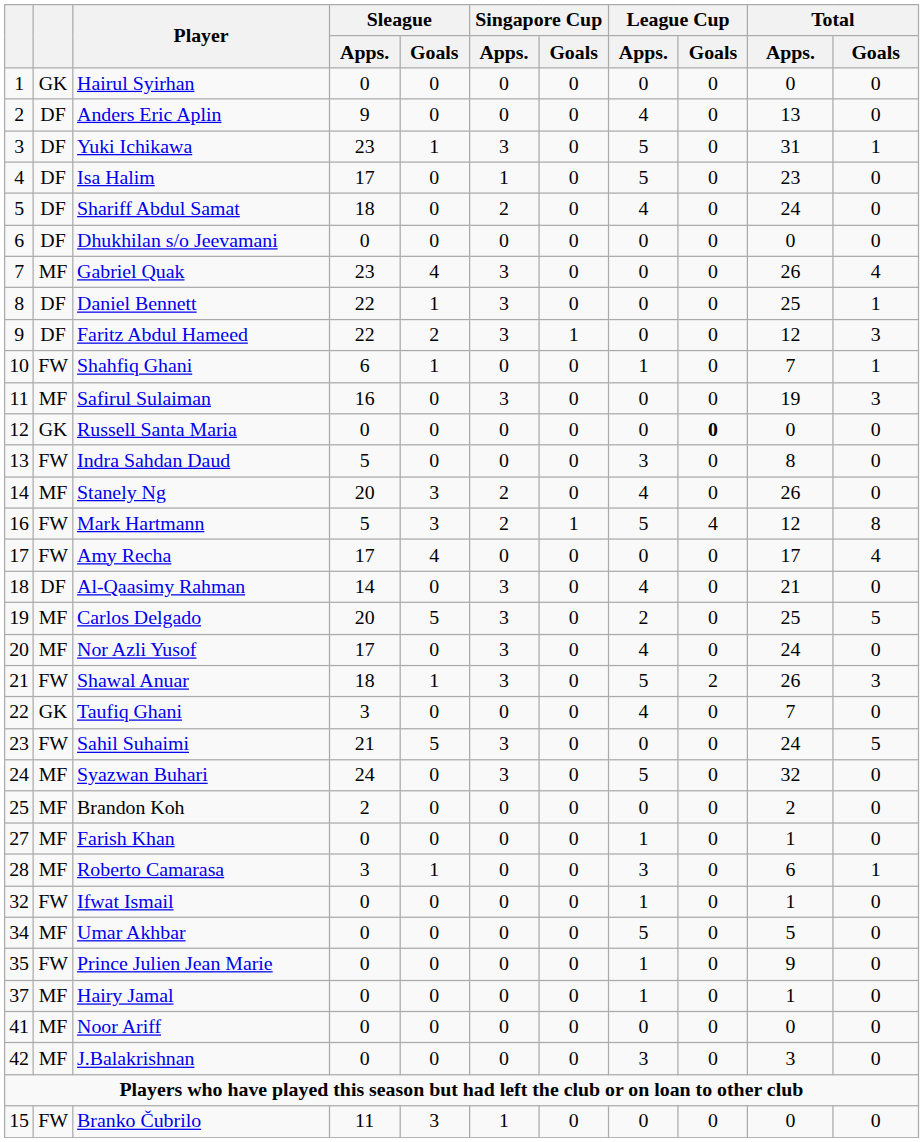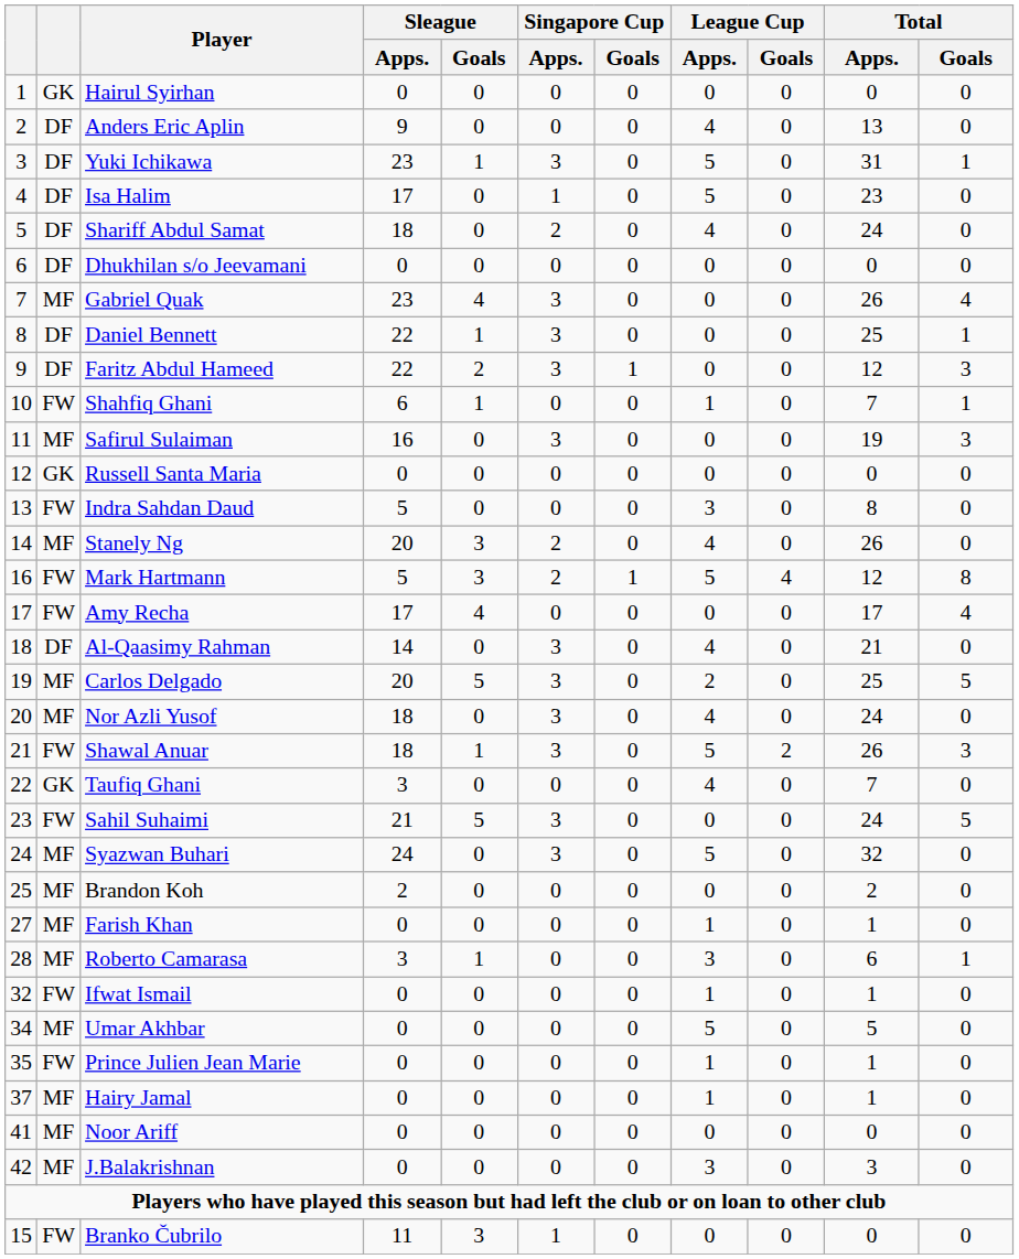 <table class="wikitable sortable" style="text-align:center">
 <tr>
 <th rowspan=2></th>
 <th rowspan=2></th>
 <th rowspan=2 width="200">Player</th>
 <th colspan=2 width="105">Sleague</th>
 <th colspan=2 width="105">Singapore Cup</th>
 <th colspan=2 width="105">League Cup</th>
 <th colspan=2 width="130">Total</th>
 </tr>
 <tr>
 <th>Apps.</th>
 <th>Goals</th>
 <th>Apps.</th>
 <th>Goals</th>
 <th>Apps.</th>
 <th>Goals</th>
 <th>Apps.</th>
 <th>Goals</th>
 </tr>
 <tr>
 <td>1</td>
 <td>GK</td>
 <td align=left> <a href='#'>Hairul Syirhan</a></td>
 <td>0</td>
 <td>0</td>
 <td>0</td>
 <td>0</td>
 <td>0</td>
 <td>0</td>
 <td>0</td>
 <td>0</td>
 </tr>
 <tr>
 <td>2</td>
 <td>DF</td>
 <td align=left> <a href='#'>Anders Eric Aplin</a></td>
 <td>9</td>
 <td>0</td>
 <td>0</td>
 <td>0</td>
 <td>4</td>
 <td>0</td>
 <td>13</td>
 <td>0</td>
 </tr>
 <tr>
 <td>3</td>
 <td>DF</td>
 <td align=left> <a href='#'>Yuki Ichikawa</a></td>
 <td>23</td>
 <td>1</td>
 <td>3</td>
 <td>0</td>
 <td>5</td>
 <td>0</td>
 <td>31</td>
 <td>1</td>
 </tr>
 <tr>
 <td>4</td>
 <td>DF</td>
 <td align=left> <a href='#'>Isa Halim</a></td>
 <td>17</td>
 <td>0</td>
 <td>1</td>
 <td>0</td>
 <td>5</td>
 <td>0</td>
 <td>23</td>
 <td>0</td>
 </tr>
 <tr>
 <td>5</td>
 <td>DF</td>
 <td align=left> <a href='#'>Shariff Abdul Samat</a></td>
 <td>18</td>
 <td>0</td>
 <td>2</td>
 <td>0</td>
 <td>4</td>
 <td>0</td>
 <td>24</td>
 <td>0</td>
 </tr>
 <tr>
 <td>6</td>
 <td>DF</td>
 <td align=left> <a href='#'>Dhukhilan s/o Jeevamani</a></td>
 <td>0</td>
 <td>0</td>
 <td>0</td>
 <td>0</td>
 <td>0</td>
 <td>0</td>
 <td>0</td>
 <td>0</td>
 </tr>
 <tr>
 <td>7</td>
 <td>MF</td>
 <td align=left> <a href='#'>Gabriel Quak</a></td>
 <td>23</td>
 <td>4</td>
 <td>3</td>
 <td>0</td>
 <td>0</td>
 <td>0</td>
 <td>26</td>
 <td>4</td>
 </tr>
 <tr>
 <td>8</td>
 <td>DF</td>
 <td align=left> <a href='#'>Daniel Bennett</a></td>
 <td>22</td>
 <td>1</td>
 <td>3</td>
 <td>0</td>
 <td>0</td>
 <td>0</td>
 <td>25</td>
 <td>1</td>
 </tr>
 <tr>
 <td>9</td>
 <td>DF</td>
 <td align=left> <a href='#'>Faritz Abdul Hameed</a></td>
 <td>22</td>
 <td>2</td>
 <td>3</td>
 <td>1</td>
 <td>0</td>
 <td>0</td>
 <td>12</td>
 <td>3</td>
 </tr>
 <tr>
 <td>10</td>
 <td>FW</td>
 <td align=left> <a href='#'>Shahfiq Ghani</a></td>
 <td>6</td>
 <td>1</td>
 <td>0</td>
 <td>0</td>
 <td>1</td>
 <td>0</td>
 <td>7</td>
 <td>1</td>
 </tr>
 <tr>
 <td>11</td>
 <td>MF</td>
 <td align=left> <a href='#'>Safirul Sulaiman</a></td>
 <td>16</td>
 <td>0</td>
 <td>3</td>
 <td>0</td>
 <td>0</td>
 <td>0</td>
 <td>19</td>
 <td>3</td>
 </tr>
 <tr>
 <td>12</td>
 <td>GK</td>
 <td align=left> <a href='#'>Russell Santa Maria</a></td>
 <td>0</td>
 <td>0</td>
 <td>0</td>
 <td>0</td>
 <td>0</td>
-<td><strong>0</strong></td>
+<td>0</td>
 <td>0</td>
 <td>0</td>
 </tr>
 <tr>
 <td>13</td>
 <td>FW</td>
 <td align=left> <a href='#'>Indra Sahdan Daud</a></td>
 <td>5</td>
 <td>0</td>
 <td>0</td>
 <td>0</td>
 <td>3</td>
 <td>0</td>
 <td>8</td>
 <td>0</td>
 </tr>
 <tr>
 <td>14</td>
 <td>MF</td>
 <td align=left> <a href='#'>Stanely Ng</a></td>
 <td>20</td>
 <td>3</td>
 <td>2</td>
 <td>0</td>
 <td>4</td>
 <td>0</td>
 <td>26</td>
 <td>0</td>
 </tr>
 <tr>
 <td>16</td>
 <td>FW</td>
 <td align=left> <a href='#'>Mark Hartmann</a></td>
 <td>5</td>
 <td>3</td>
 <td>2</td>
 <td>1</td>
 <td>5</td>
 <td>4</td>
 <td>12</td>
 <td>8</td>
 </tr>
 <tr>
 <td>17</td>
 <td>FW</td>
 <td align=left> <a href='#'>Amy Recha</a></td>
 <td>17</td>
 <td>4</td>
 <td>0</td>
 <td>0</td>
 <td>0</td>
 <td>0</td>
 <td>17</td>
 <td>4</td>
 </tr>
 <tr>
 <td>18</td>
 <td>DF</td>
 <td align=left> <a href='#'>Al-Qaasimy Rahman</a></td>
 <td>14</td>
 <td>0</td>
 <td>3</td>
 <td>0</td>
 <td>4</td>
 <td>0</td>
 <td>21</td>
 <td>0</td>
 </tr>
 <tr>
 <td>19</td>
 <td>MF</td>
 <td align=left> <a href='#'>Carlos Delgado</a></td>
 <td>20</td>
 <td>5</td>
 <td>3</td>
 <td>0</td>
 <td>2</td>
 <td>0</td>
 <td>25</td>
 <td>5</td>
 </tr>
 <tr>
 <td>20</td>
 <td>MF</td>
 <td align=left> <a href='#'>Nor Azli Yusof</a></td>
-<td>17</td>
+<td>18</td>
 <td>0</td>
 <td>3</td>
 <td>0</td>
 <td>4</td>
 <td>0</td>
 <td>24</td>
 <td>0</td>
 </tr>
 <tr>
 <td>21</td>
 <td>FW</td>
 <td align=left> <a href='#'>Shawal Anuar</a></td>
 <td>18</td>
 <td>1</td>
 <td>3</td>
 <td>0</td>
 <td>5</td>
 <td>2</td>
 <td>26</td>
 <td>3</td>
 </tr>
 <tr>
 <td>22</td>
 <td>GK</td>
 <td align=left> <a href='#'>Taufiq Ghani</a></td>
 <td>3</td>
 <td>0</td>
 <td>0</td>
 <td>0</td>
 <td>4</td>
 <td>0</td>
 <td>7</td>
 <td>0</td>
 </tr>
 <tr>
 <td>23</td>
 <td>FW</td>
 <td align=left> <a href='#'>Sahil Suhaimi</a></td>
 <td>21</td>
 <td>5</td>
 <td>3</td>
 <td>0</td>
 <td>0</td>
 <td>0</td>
 <td>24</td>
 <td>5</td>
 </tr>
 <tr>
 <td>24</td>
 <td>MF</td>
 <td align=left> <a href='#'>Syazwan Buhari</a></td>
 <td>24</td>
 <td>0</td>
 <td>3</td>
 <td>0</td>
 <td>5</td>
 <td>0</td>
 <td>32</td>
 <td>0</td>
 </tr>
 <tr>
 <td>25</td>
 <td>MF</td>
 <td align=left> Brandon Koh</td>
 <td>2</td>
 <td>0</td>
 <td>0</td>
 <td>0</td>
 <td>0</td>
 <td>0</td>
 <td>2</td>
 <td>0</td>
 </tr>
 <tr>
 <td>27</td>
 <td>MF</td>
 <td align=left> <a href='#'>Farish Khan</a></td>
 <td>0</td>
 <td>0</td>
 <td>0</td>
 <td>0</td>
 <td>1</td>
 <td>0</td>
 <td>1</td>
 <td>0</td>
 </tr>
 <tr>
 <td>28</td>
 <td>MF</td>
 <td align=left> <a href='#'>Roberto Camarasa</a></td>
 <td>3</td>
 <td>1</td>
 <td>0</td>
 <td>0</td>
 <td>3</td>
 <td>0</td>
 <td>6</td>
 <td>1</td>
 </tr>
 <tr>
 <td>32</td>
 <td>FW</td>
 <td align=left> <a href='#'>Ifwat Ismail</a></td>
 <td>0</td>
 <td>0</td>
 <td>0</td>
 <td>0</td>
 <td>1</td>
 <td>0</td>
 <td>1</td>
 <td>0</td>
 </tr>
 <tr>
 <td>34</td>
 <td>MF</td>
 <td align=left> <a href='#'>Umar Akhbar</a></td>
 <td>0</td>
 <td>0</td>
 <td>0</td>
 <td>0</td>
 <td>5</td>
 <td>0</td>
 <td>5</td>
 <td>0</td>
 </tr>
 <tr>
 <td>35</td>
 <td>FW</td>
 <td align=left> <a href='#'>Prince Julien Jean Marie</a></td>
 <td>0</td>
 <td>0</td>
 <td>0</td>
 <td>0</td>
 <td>1</td>
 <td>0</td>
-<td>9</td>
+<td>1</td>
 <td>0</td>
 </tr>
 <tr>
 <td>37</td>
 <td>MF</td>
 <td align=left> <a href='#'>Hairy Jamal</a></td>
 <td>0</td>
 <td>0</td>
 <td>0</td>
 <td>0</td>
 <td>1</td>
 <td>0</td>
 <td>1</td>
 <td>0</td>
 </tr>
 <tr>
 <td>41</td>
 <td>MF</td>
 <td align=left> <a href='#'>Noor Ariff</a></td>
 <td>0</td>
 <td>0</td>
 <td>0</td>
 <td>0</td>
 <td>0</td>
 <td>0</td>
 <td>0</td>
 <td>0</td>
 </tr>
 <tr>
 <td>42</td>
 <td>MF</td>
 <td align=left> <a href='#'>J.Balakrishnan</a></td>
 <td>0</td>
 <td>0</td>
 <td>0</td>
 <td>0</td>
 <td>3</td>
 <td>0</td>
 <td>3</td>
 <td>0</td>
 </tr>
 <tr>
 <td colspan="17"><strong>Players who have played this season but had left the club or on loan to other club</strong></td>
 </tr>
 <tr>
 <td>15</td>
 <td>FW</td>
 <td align=left> <a href='#'>Branko Čubrilo</a></td>
 <td>11</td>
 <td>3</td>
 <td>1</td>
 <td>0</td>
 <td>0</td>
 <td>0</td>
 <td>0</td>
 <td>0</td>
 </tr>
 <tr>
 </tr>
 </table>
